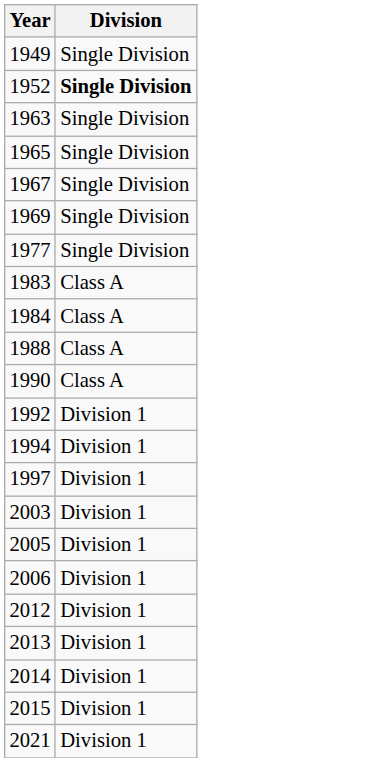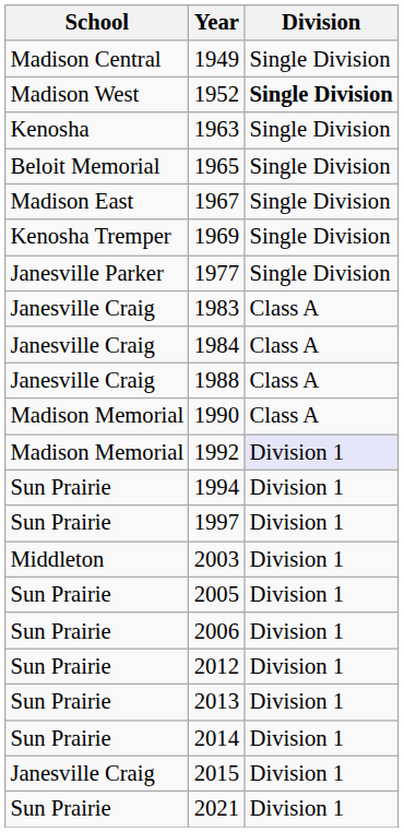 <table class="wikitable">
 <tr>
+<th>School</th>
 <th>Year</th>
 <th>Division</th>
 </tr>
 <tr>
+<td>Madison Central</td>
 <td>1949</td>
 <td>Single Division</td>
 </tr>
 <tr>
+<td>Madison West</td>
 <td>1952</td>
 <td><strong>Single Division</strong></td>
 </tr>
 <tr>
+<td>Kenosha</td>
 <td>1963</td>
 <td>Single Division</td>
 </tr>
 <tr>
+<td>Beloit Memorial</td>
 <td>1965</td>
 <td>Single Division</td>
 </tr>
 <tr>
+<td>Madison East</td>
 <td>1967</td>
 <td>Single Division</td>
 </tr>
 <tr>
+<td>Kenosha Tremper</td>
 <td>1969</td>
 <td>Single Division</td>
 </tr>
 <tr>
+<td>Janesville Parker</td>
 <td>1977</td>
 <td>Single Division</td>
 </tr>
 <tr>
+<td>Janesville Craig</td>
 <td>1983</td>
 <td>Class A</td>
 </tr>
 <tr>
+<td>Janesville Craig</td>
 <td>1984</td>
 <td>Class A</td>
 </tr>
 <tr>
+<td>Janesville Craig</td>
 <td>1988</td>
 <td>Class A</td>
 </tr>
 <tr>
+<td>Madison Memorial</td>
 <td>1990</td>
 <td>Class A</td>
 </tr>
 <tr>
+<td>Madison Memorial</td>
 <td>1992</td>
-<td>Division 1</td>
+<td style="background: lavender;">Division 1</td>
 </tr>
 <tr>
+<td>Sun Prairie</td>
 <td>1994</td>
 <td>Division 1</td>
 </tr>
 <tr>
+<td>Sun Prairie</td>
 <td>1997</td>
 <td>Division 1</td>
 </tr>
 <tr>
+<td>Middleton</td>
 <td>2003</td>
 <td>Division 1</td>
 </tr>
 <tr>
+<td>Sun Prairie</td>
 <td>2005</td>
 <td>Division 1</td>
 </tr>
 <tr>
+<td>Sun Prairie</td>
 <td>2006</td>
 <td>Division 1</td>
 </tr>
 <tr>
+<td>Sun Prairie</td>
 <td>2012</td>
 <td>Division 1</td>
 </tr>
 <tr>
+<td>Sun Prairie</td>
 <td>2013</td>
 <td>Division 1</td>
 </tr>
 <tr>
+<td>Sun Prairie</td>
 <td>2014</td>
 <td>Division 1</td>
 </tr>
 <tr>
+<td>Janesville Craig</td>
 <td>2015</td>
 <td>Division 1</td>
 </tr>
 <tr>
+<td>Sun Prairie</td>
 <td>2021</td>
 <td>Division 1</td>
 </tr>
 </table>
